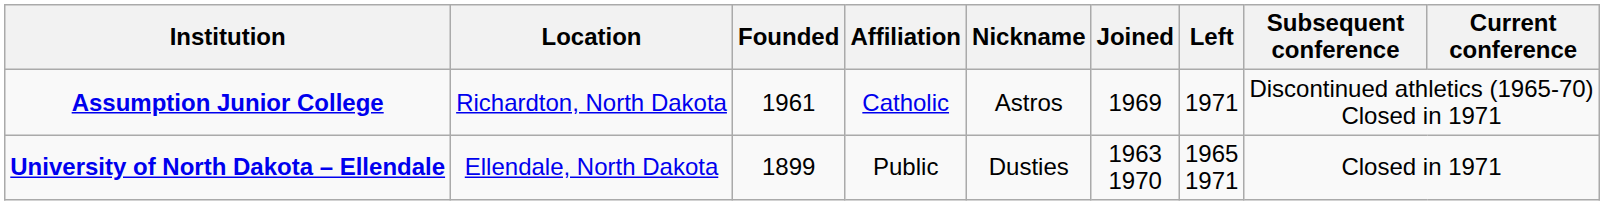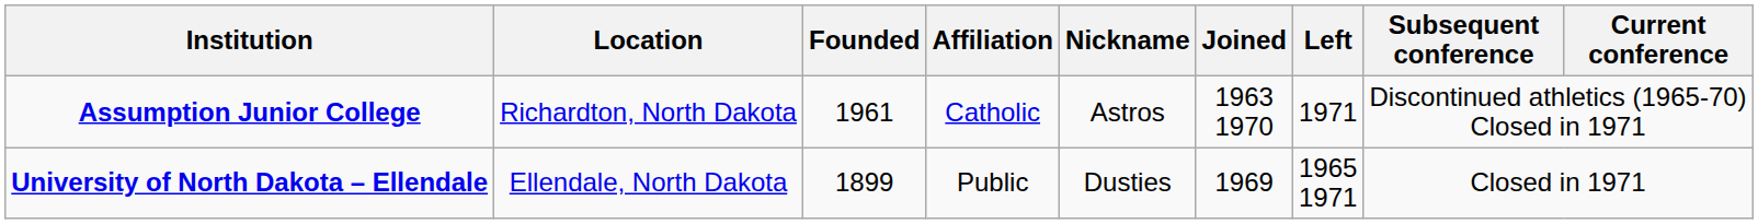 <table class="wikitable sortable" style="text-align:center">
 <tr>
 <th>Institution</th>
 <th>Location</th>
 <th>Founded</th>
 <th>Affiliation</th>
 <th>Nickname</th>
 <th>Joined</th>
 <th>Left</th>
 <th>Subsequent<br>conference</th>
 <th>Current<br>conference</th>
 </tr>
 <tr>
 <td><strong><a href='#'>Assumption Junior College</a></strong></td>
 <td><a href='#'>Richardton, North Dakota</a></td>
 <td>1961</td>
 <td><a href='#'>Catholic</a><br></td>
 <td>Astros</td>
-<td>1969</td>
+<td>1963<br>1970</td>
 <td>1971</td>
 <td colspan = "2">Discontinued athletics (1965-70)<br>Closed in 1971</td>
 </tr>
 <tr>
 <td><strong><a href='#'>University of North Dakota – Ellendale</a></strong></td>
 <td><a href='#'>Ellendale, North Dakota</a></td>
 <td>1899</td>
 <td>Public</td>
 <td>Dusties</td>
-<td>1963<br>1970</td>
+<td>1969</td>
 <td>1965<br>1971</td>
 <td colspan="2">Closed in 1971</td>
 </tr>
 </table>
